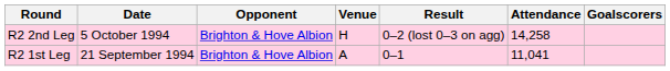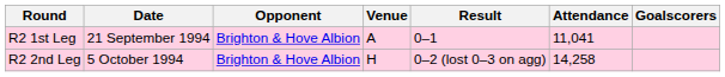 <table class="wikitable">
 <tr>
 <th>Round</th>
 <th>Date</th>
 <th>Opponent</th>
 <th>Venue</th>
 <th>Result</th>
 <th>Attendance</th>
 <th>Goalscorers</th>
 </tr>
 <tr style="background-color: #ffd0e3;">
+<td>R2 1st Leg</td>
+<td>21 September 1994</td>
+<td><a href='#'>Brighton & Hove Albion</a></td>
+<td>A</td>
+<td>0–1</td>
+<td>11,041</td>
+<td></td>
+</tr>
+<tr style="background-color: #ffd0e3;">
 <td>R2 2nd Leg</td>
 <td>5 October 1994</td>
 <td><a href='#'>Brighton & Hove Albion</a></td>
 <td>H</td>
 <td>0–2 (lost 0–3 on agg)</td>
 <td>14,258</td>
 <td></td>
 </tr>
-<tr style="background-color: #ffd0e3;">
-<td>R2 1st Leg</td>
-<td>21 September 1994</td>
-<td><a href='#'>Brighton & Hove Albion</a></td>
-<td>A</td>
-<td>0–1</td>
-<td>11,041</td>
-<td></td>
-</tr>
 </table>
